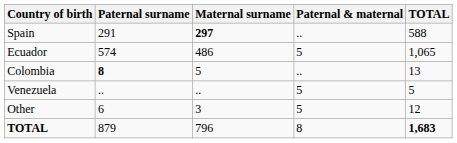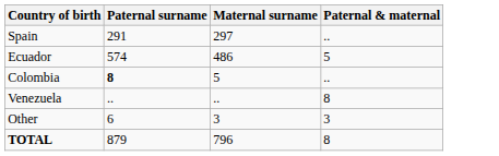 <table class="wikitable">
 <tr>
 <th>Country of birth</th>
 <th>Paternal surname</th>
 <th>Maternal surname</th>
 <th>Paternal & maternal</th>
-<th>TOTAL</th>
 </tr>
 <tr>
 <td>Spain</td>
 <td>291</td>
-<td><strong>297</strong></td>
+<td>297</td>
 <td>..</td>
-<td>588</td>
 </tr>
 <tr>
 <td>Ecuador</td>
 <td>574</td>
 <td>486</td>
 <td>5</td>
-<td>1,065</td>
 </tr>
 <tr>
 <td>Colombia</td>
 <td><strong>8</strong></td>
 <td>5</td>
 <td>..</td>
-<td>13</td>
 </tr>
 <tr>
 <td>Venezuela</td>
 <td>..</td>
 <td>..</td>
-<td>5</td>
-<td>5</td>
+<td>8</td>
 </tr>
 <tr>
 <td>Other</td>
 <td>6</td>
 <td>3</td>
-<td>5</td>
-<td>12</td>
+<td>3</td>
 </tr>
 <tr>
 <td><strong>TOTAL</strong></td>
 <td>879</td>
 <td>796</td>
 <td>8</td>
-<td><strong>1,683</strong></td>
 </tr>
 </table>
